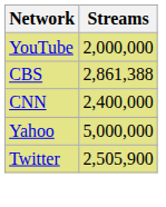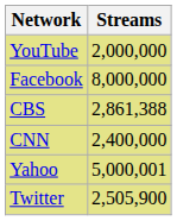 <table class="wikitable">
 <tr>
 <th>Network</th>
 <th>Streams</th>
 </tr>
 <tr style="background:#E4E489;">
 <td><a href='#'>YouTube</a></td>
 <td>2,000,000</td>
+</tr>
+<tr style="background:#E4E489;">
+<td><a href='#'>Facebook</a></td>
+<td>8,000,000</td>
 </tr>
 <tr style="background:#E4E489;">
 <td><a href='#'>CBS</a></td>
 <td>2,861,388</td>
 </tr>
 <tr style="background:#E4E489;">
 <td><a href='#'>CNN</a></td>
 <td>2,400,000</td>
 </tr>
 <tr style="background:#E4E489;">
 <td><a href='#'>Yahoo</a></td>
-<td>5,000,000</td>
+<td>5,000,001</td>
 </tr>
 <tr style="background:#E4E489;">
 <td><a href='#'>Twitter</a></td>
 <td>2,505,900</td>
 </tr>
 </table>
